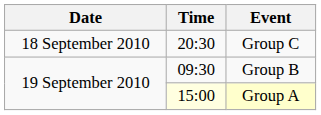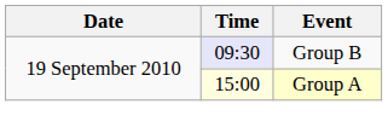 <table class = "wikitable" style="text-align:center;">
 <tr>
 <th width=150>Date</th>
 <th width=50>Time</th>
 <th width=80>Event</th>
 </tr>
 <tr>
-<td>18 September 2010</td>
-<td>20:30</td>
-<td>Group C</td>
-</tr>
-<tr>
 <td rowspan=2>19 September 2010</td>
-<td>09:30</td>
+<td style="background: lavender;">09:30</td>
 <td>Group B</td>
 </tr>
 <tr>
 <td style="background: lightyellow;">15:00</td>
 <td bgcolor=ffffcc>Group A</td>
 </tr>
 </table>
